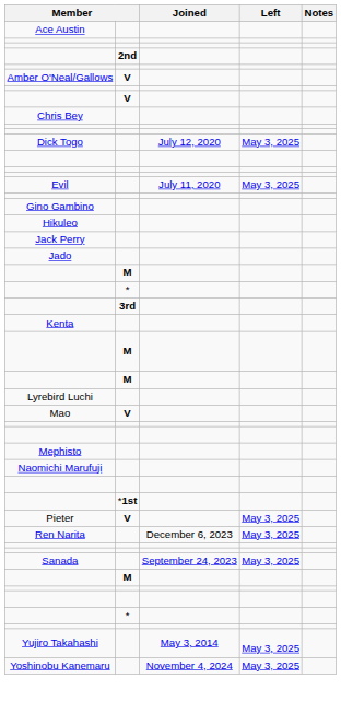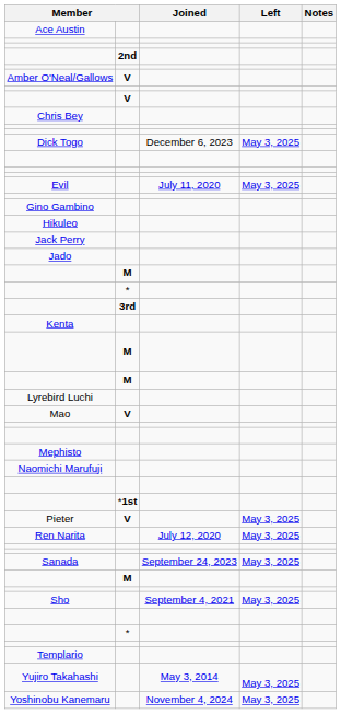 <table class="wikitable sortable" style="text-align:center;">
 <tr>
 <th colspan="2">Member</th>
 <th>Joined</th>
 <th>Left</th>
 <th>Notes</th>
 </tr>
 <tr>
 <td><a href='#'>Ace Austin</a></td>
 <td></td>
 <td><a href='#'></a></td>
 <td></td>
 <td></td>
 </tr>
 <tr>
 <td></td>
 <td></td>
 <td><a href='#'></a></td>
 <td><a href='#'></a></td>
 <td></td>
 </tr>
 <tr>
 <td></td>
 <td></td>
 <td><a href='#'></a></td>
 <td></td>
 <td></td>
 </tr>
 <tr>
 <td></td>
 <td><strong>2nd</strong></td>
 <td><a href='#'></a></td>
 <td><a href='#'></a></td>
 <td></td>
 </tr>
 <tr>
 <td></td>
 <td></td>
 <td><a href='#'></a></td>
 <td></td>
 <td></td>
 </tr>
 <tr>
 <td><a href='#'>Amber O'Neal/Gallows</a></td>
 <td><strong>V</strong></td>
 <td><a href='#'></a></td>
 <td></td>
 <td></td>
 </tr>
 <tr>
 <td></td>
 <td></td>
 <td><a href='#'></a></td>
 <td></td>
 <td></td>
 </tr>
 <tr>
 <td></td>
 <td><strong>V</strong></td>
 <td><a href='#'></a></td>
 <td></td>
 <td></td>
 </tr>
 <tr>
 <td><a href='#'>Chris Bey</a></td>
 <td></td>
 <td></td>
 <td></td>
 <td></td>
 </tr>
 <tr>
 <td></td>
 <td></td>
 <td><a href='#'></a></td>
 <td></td>
 <td></td>
 </tr>
 <tr>
 <td></td>
 <td></td>
 <td></td>
 <td><a href='#'></a></td>
 <td></td>
 </tr>
 <tr>
 <td><a href='#'>Dick Togo</a></td>
 <td></td>
-<td><a href='#'>  July 12, 2020</a></td>
+<td>December 6, 2023</td>
 <td><a href='#'>May 3, 2025</a></td>
 <td></td>
 </tr>
 <tr>
 <td></td>
 <td></td>
 <td><br></td>
 <td><br></td>
 <td></td>
 </tr>
 <tr>
 <td></td>
 <td></td>
 <td><a href='#'></a></td>
 <td><a href='#'></a></td>
 <td></td>
 </tr>
 <tr>
 <td></td>
 <td></td>
 <td></td>
 <td></td>
 <td></td>
 </tr>
 <tr>
 <td><a href='#'>Evil</a></td>
 <td></td>
 <td><a href='#'>July 11, 2020</a></td>
 <td><a href='#'>May 3, 2025</a></td>
 <td></td>
 </tr>
 <tr>
 <td></td>
 <td></td>
 <td><a href='#'></a></td>
 <td></td>
 <td></td>
 </tr>
 <tr>
 <td><a href='#'>Gino Gambino</a></td>
 <td></td>
 <td></td>
 <td></td>
 <td></td>
 </tr>
 <tr>
 <td><a href='#'>Hikuleo</a></td>
 <td></td>
 <td></td>
 <td></td>
 <td></td>
 </tr>
 <tr>
 <td><a href='#'>Jack Perry</a></td>
 <td></td>
 <td></td>
 <td><a href='#'></a></td>
 <td></td>
 </tr>
 <tr>
 <td><a href='#'>Jado</a></td>
 <td></td>
 <td><a href='#'></a></td>
 <td></td>
 <td></td>
 </tr>
 <tr>
 <td></td>
 <td><strong>M</strong></td>
 <td><a href='#'></a></td>
 <td><a href='#'></a></td>
 <td></td>
 </tr>
 <tr>
 <td></td>
 <td>*</td>
 <td><a href='#'></a><br></td>
 <td><br></td>
 <td></td>
 </tr>
 <tr>
 <td></td>
 <td><strong>3rd</strong></td>
 <td><a href='#'></a></td>
 <td></td>
 <td></td>
 </tr>
 <tr>
 <td><a href='#'>Kenta</a></td>
 <td></td>
 <td><a href='#'></a></td>
 <td></td>
 <td></td>
 </tr>
 <tr>
 <td></td>
 <td><strong>M</strong></td>
 <td><a href='#'></a><br><a href='#'></a><br> <a href='#'></a><br><a href='#'></a></td>
 <td><a href='#'></a><br><a href='#'></a><br> <a href='#'></a><br><a href='#'></a></td>
 <td></td>
 </tr>
 <tr>
 <td></td>
 <td><strong>M</strong></td>
 <td></td>
 <td></td>
 <td></td>
 </tr>
 <tr>
 <td>Lyrebird Luchi</td>
 <td></td>
 <td></td>
 <td></td>
 <td></td>
 </tr>
 <tr>
 <td>Mao</td>
 <td><strong>V</strong></td>
 <td></td>
 <td></td>
 <td></td>
 </tr>
 <tr>
 <td></td>
 <td></td>
 <td><a href='#'></a></td>
 <td></td>
 <td></td>
 </tr>
 <tr>
 <td></td>
 <td></td>
 <td><br><a href='#'></a></td>
 <td><br><a href='#'></a></td>
 <td></td>
 </tr>
 <tr>
 <td><a href='#'>Mephisto</a></td>
 <td></td>
 <td><a href='#'></a></td>
 <td><a href='#'></a></td>
 <td></td>
 </tr>
 <tr>
 <td><a href='#'>Naomichi Marufuji</a></td>
 <td></td>
 <td></td>
 <td></td>
 <td></td>
 </tr>
 <tr>
 <td></td>
 <td></td>
 <td><br><a href='#'></a></td>
 <td><br><a href='#'></a></td>
 <td></td>
 </tr>
 <tr>
 <td></td>
 <td>*<strong>1st</strong></td>
 <td><a href='#'></a></td>
 <td><a href='#'></a></td>
 <td></td>
 </tr>
 <tr>
 <td>Pieter</td>
 <td><strong>V</strong></td>
 <td><a href='#'></a></td>
 <td><a href='#'>May 3, 2025</a></td>
 <td></td>
 </tr>
 <tr>
 <td><a href='#'>Ren Narita</a></td>
 <td></td>
-<td>December 6, 2023</td>
+<td><a href='#'>  July 12, 2020</a></td>
 <td><a href='#'>May 3, 2025</a></td>
 <td></td>
 </tr>
 <tr>
 <td></td>
 <td></td>
 <td></td>
 <td></td>
 <td></td>
 </tr>
 <tr>
 <td></td>
 <td></td>
 <td><a href='#'></a></td>
 <td></td>
 <td></td>
 </tr>
 <tr>
 <td><a href='#'>Sanada</a></td>
 <td></td>
 <td><a href='#'>September 24, 2023</a></td>
 <td><a href='#'>May 3, 2025</a></td>
 <td></td>
 </tr>
 <tr>
 <td></td>
 <td><strong>M</strong></td>
 <td><a href='#'></a></td>
 <td><a href='#'></a></td>
 <td></td>
 </tr>
 <tr>
 <td></td>
 <td></td>
 <td><a href='#'></a></td>
 <td><a href='#'></a></td>
 <td></td>
 </tr>
 <tr>
+<td><a href='#'>Sho</a></td>
+<td></td>
+<td><a href='#'>September 4, 2021</a></td>
+<td><a href='#'>May 3, 2025</a></td>
+<td></td>
+</tr>
+<tr>
 <td></td>
 <td></td>
 <td> <br> <a href='#'></a></td>
 <td> <br> <a href='#'></a></td>
 <td></td>
 </tr>
 <tr>
 <td></td>
 <td>*</td>
 <td><a href='#'></a></td>
 <td><a href='#'></a></td>
 <td></td>
 </tr>
 <tr>
 <td></td>
 <td></td>
 <td><a href='#'></a></td>
 <td><a href='#'></a></td>
 <td></td>
 </tr>
 <tr>
+<td><a href='#'>Templario</a></td>
+<td></td>
+<td></td>
+<td></td>
+<td></td>
+</tr>
+<tr>
 <td><a href='#'>Yujiro Takahashi</a></td>
 <td></td>
 <td><a href='#'>May 3, 2014</a><br></td>
 <td><br><a href='#'>May 3, 2025</a></td>
 <td></td>
 </tr>
 <tr>
 <td><a href='#'>Yoshinobu Kanemaru</a></td>
 <td></td>
 <td><a href='#'>November 4, 2024</a></td>
 <td><a href='#'>May 3, 2025</a></td>
 <td></td>
 </tr>
 </table>
